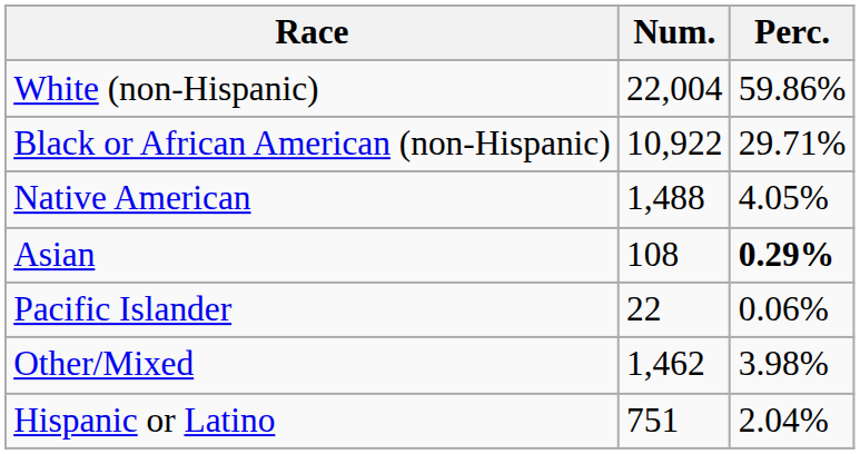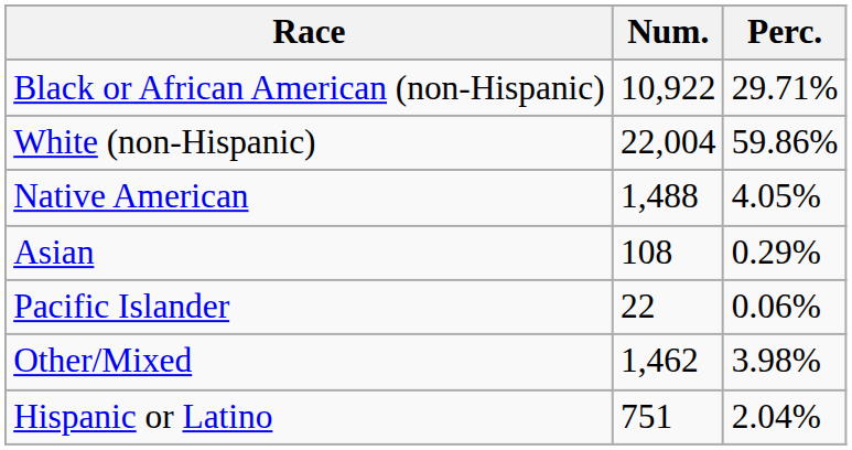 <table class="wikitable">
 <tr>
 <th>Race</th>
 <th>Num.</th>
 <th>Perc.</th>
 </tr>
 <tr>
+<td><a href='#'>Black or African American</a> (non-Hispanic)</td>
+<td>10,922</td>
+<td>29.71%</td>
+</tr>
+<tr>
 <td><a href='#'>White</a> (non-Hispanic)</td>
 <td>22,004</td>
 <td>59.86%</td>
-</tr>
-<tr>
-<td><a href='#'>Black or African American</a> (non-Hispanic)</td>
-<td>10,922</td>
-<td>29.71%</td>
 </tr>
 <tr>
 <td><a href='#'>Native American</a></td>
 <td>1,488</td>
 <td>4.05%</td>
 </tr>
 <tr>
 <td><a href='#'>Asian</a></td>
 <td>108</td>
-<td><strong>0.29%</strong></td>
+<td>0.29%</td>
 </tr>
 <tr>
 <td><a href='#'>Pacific Islander</a></td>
 <td>22</td>
 <td>0.06%</td>
 </tr>
 <tr>
 <td><a href='#'>Other/Mixed</a></td>
 <td>1,462</td>
 <td>3.98%</td>
 </tr>
 <tr>
 <td><a href='#'>Hispanic</a> or <a href='#'>Latino</a></td>
 <td>751</td>
 <td>2.04%</td>
 </tr>
 </table>
